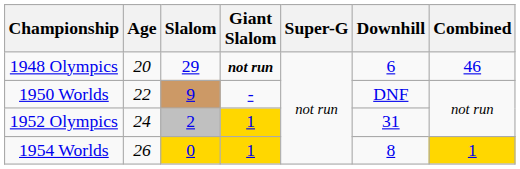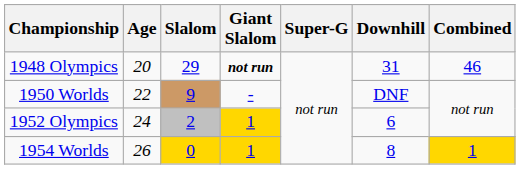 <table class=wikitable style="text-align:center">
 <tr>
 <th>Championship</th>
 <th>Age</th>
 <th>Slalom</th>
 <th>Giant<br>Slalom</th>
 <th>Super-G</th>
 <th>Downhill</th>
 <th>Combined</th>
 </tr>
 <tr>
 <td><a href='#'>1948 Olympics</a></td>
 <td><em>20</em></td>
 <td><a href='#'>29</a></td>
 <td><strong><small><em>not run</em></small></strong></td>
 <td rowspan=4><small><em>not run</em></small></td>
-<td><a href='#'>6</a></td>
+<td><a href='#'>31</a></td>
 <td><a href='#'>46</a></td>
 </tr>
 <tr>
 <td><a href='#'>1950 Worlds</a></td>
 <td><em>22</em></td>
 <td style="background:#c96;"><a href='#'>9</a></td>
 <td><a href='#'>-</a></td>
 <td><a href='#'>DNF</a></td>
 <td rowspan=2><small><em>not run</em></small></td>
 </tr>
 <tr>
 <td><a href='#'>1952 Olympics</a></td>
 <td><em>24</em></td>
 <td style="background:silver;"><a href='#'>2</a></td>
 <td style="background:gold;"><a href='#'>1</a></td>
-<td><a href='#'>31</a></td>
+<td><a href='#'>6</a></td>
 </tr>
 <tr>
 <td><a href='#'>1954 Worlds</a></td>
 <td><em>26</em></td>
 <td style="background:gold;"><a href='#'>0</a></td>
 <td style="background:gold;"><a href='#'>1</a></td>
 <td><a href='#'>8</a></td>
 <td style="background:gold;"><a href='#'>1</a></td>
 </tr>
 </table>
